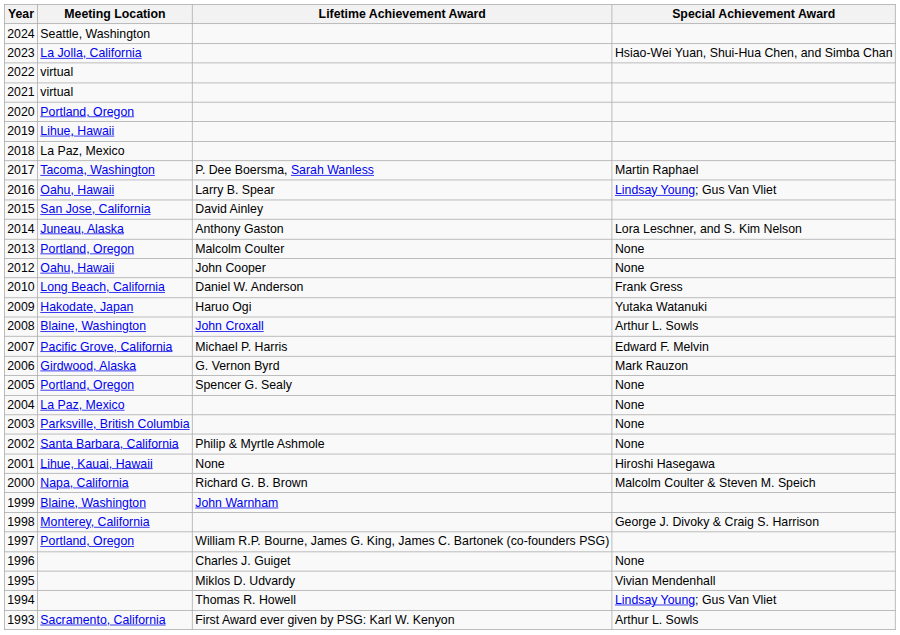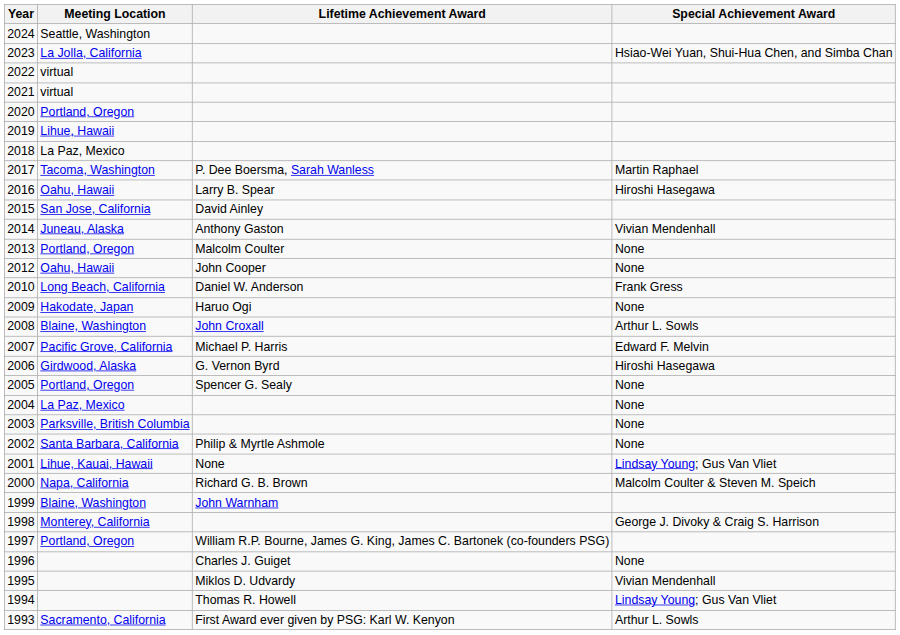 <table class="wikitable sortable">
 <tr>
 <th>Year</th>
 <th>Meeting Location</th>
 <th>Lifetime Achievement Award</th>
 <th>Special Achievement Award</th>
 </tr>
 <tr>
 <td>2024</td>
 <td>Seattle, Washington</td>
 <td></td>
 <td></td>
 </tr>
 <tr>
 <td>2023</td>
 <td><a href='#'>La Jolla, California</a></td>
 <td></td>
 <td>Hsiao-Wei Yuan, Shui-Hua Chen, and Simba Chan</td>
 </tr>
 <tr>
 <td>2022</td>
 <td>virtual</td>
 <td></td>
 <td></td>
 </tr>
 <tr>
 <td>2021</td>
 <td>virtual</td>
 <td></td>
 <td></td>
 </tr>
 <tr>
 <td>2020</td>
 <td><a href='#'>Portland, Oregon</a></td>
 <td></td>
 <td></td>
 </tr>
 <tr>
 <td>2019</td>
 <td><a href='#'>Lihue, Hawaii</a></td>
 <td></td>
 <td></td>
 </tr>
 <tr>
 <td>2018</td>
 <td>La Paz, Mexico</td>
 <td></td>
 <td></td>
 </tr>
 <tr>
 <td>2017</td>
 <td><a href='#'>Tacoma, Washington</a></td>
 <td>P. Dee Boersma, <a href='#'>Sarah Wanless</a></td>
 <td>Martin Raphael</td>
 </tr>
 <tr>
 <td>2016</td>
 <td><a href='#'>Oahu, Hawaii</a></td>
 <td>Larry B. Spear</td>
-<td><a href='#'>Lindsay Young</a>; Gus Van Vliet</td>
+<td>Hiroshi Hasegawa</td>
 </tr>
 <tr>
 <td>2015</td>
 <td><a href='#'>San Jose, California</a></td>
 <td>David Ainley</td>
 <td></td>
 </tr>
 <tr>
 <td>2014</td>
 <td><a href='#'>Juneau, Alaska</a></td>
 <td>Anthony Gaston</td>
-<td>Lora Leschner, and S. Kim Nelson</td>
+<td>Vivian Mendenhall</td>
 </tr>
 <tr>
 <td>2013</td>
 <td><a href='#'>Portland, Oregon</a></td>
 <td>Malcolm Coulter</td>
 <td>None</td>
 </tr>
 <tr>
 <td>2012</td>
 <td><a href='#'>Oahu, Hawaii</a></td>
 <td>John Cooper</td>
 <td>None</td>
 </tr>
 <tr>
 <td>2010</td>
 <td><a href='#'>Long Beach, California</a></td>
 <td>Daniel W. Anderson</td>
 <td>Frank Gress</td>
 </tr>
 <tr>
 <td>2009</td>
 <td><a href='#'>Hakodate, Japan</a></td>
 <td>Haruo Ogi</td>
-<td>Yutaka Watanuki</td>
+<td>None</td>
 </tr>
 <tr>
 <td>2008</td>
 <td><a href='#'>Blaine, Washington</a></td>
 <td><a href='#'>John Croxall</a></td>
 <td>Arthur L. Sowls</td>
 </tr>
 <tr>
 <td>2007</td>
 <td><a href='#'>Pacific Grove, California</a></td>
 <td>Michael P. Harris</td>
 <td>Edward F. Melvin</td>
 </tr>
 <tr>
 <td>2006</td>
 <td><a href='#'>Girdwood, Alaska</a></td>
 <td>G. Vernon Byrd</td>
-<td>Mark Rauzon</td>
+<td>Hiroshi Hasegawa</td>
 </tr>
 <tr>
 <td>2005</td>
 <td><a href='#'>Portland, Oregon</a></td>
 <td>Spencer G. Sealy</td>
 <td>None</td>
 </tr>
 <tr>
 <td>2004</td>
 <td><a href='#'>La Paz, Mexico</a></td>
 <td></td>
 <td>None</td>
 </tr>
 <tr>
 <td>2003</td>
 <td><a href='#'>Parksville, British Columbia</a></td>
 <td></td>
 <td>None</td>
 </tr>
 <tr>
 <td>2002</td>
 <td><a href='#'>Santa Barbara, California</a></td>
 <td>Philip & Myrtle Ashmole</td>
 <td>None</td>
 </tr>
 <tr>
 <td>2001</td>
 <td><a href='#'>Lihue, Kauai, Hawaii</a></td>
 <td>None</td>
-<td>Hiroshi Hasegawa</td>
+<td><a href='#'>Lindsay Young</a>; Gus Van Vliet</td>
 </tr>
 <tr>
 <td>2000</td>
 <td><a href='#'>Napa, California</a></td>
 <td>Richard G. B. Brown</td>
 <td>Malcolm Coulter & Steven M. Speich</td>
 </tr>
 <tr>
 <td>1999</td>
 <td><a href='#'>Blaine, Washington</a></td>
 <td><a href='#'>John Warnham</a></td>
 <td></td>
 </tr>
 <tr>
 <td>1998</td>
 <td><a href='#'>Monterey, California</a></td>
 <td></td>
 <td>George J. Divoky & Craig S. Harrison</td>
 </tr>
 <tr>
 <td>1997</td>
 <td><a href='#'>Portland, Oregon</a></td>
 <td>William R.P. Bourne, James G. King, James C. Bartonek (co-founders PSG)</td>
 <td></td>
 </tr>
 <tr>
 <td>1996</td>
 <td></td>
 <td>Charles J. Guiget</td>
 <td>None</td>
 </tr>
 <tr>
 <td>1995</td>
 <td></td>
 <td>Miklos D. Udvardy</td>
 <td>Vivian Mendenhall</td>
 </tr>
 <tr>
 <td>1994</td>
 <td></td>
 <td>Thomas R. Howell</td>
 <td><a href='#'>Lindsay Young</a>; Gus Van Vliet</td>
 </tr>
 <tr>
 <td>1993</td>
 <td><a href='#'>Sacramento, California</a></td>
 <td>First Award ever given by PSG: Karl W. Kenyon</td>
 <td>Arthur L. Sowls</td>
 </tr>
 </table>
